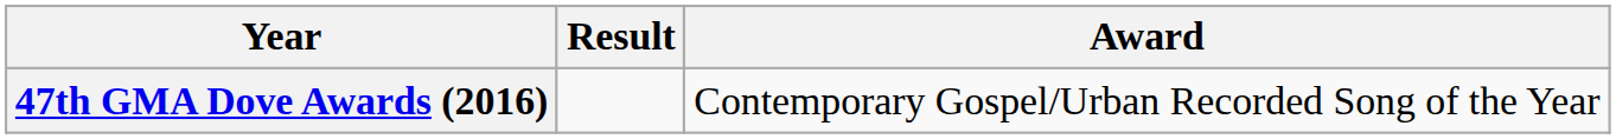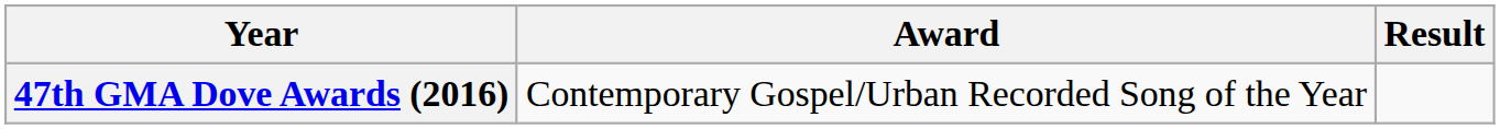 <table class="wikitable">
 <tr>
 <th>Year</th>
+<th>Award</th>
 <th>Result</th>
-<th>Award</th>
 </tr>
 <tr>
 <th><a href='#'>47th GMA Dove Awards</a> (2016)</th>
+<td>Contemporary Gospel/Urban Recorded Song of the Year</td>
 <td></td>
-<td>Contemporary Gospel/Urban Recorded Song of the Year</td>
 </tr>
 </table>
